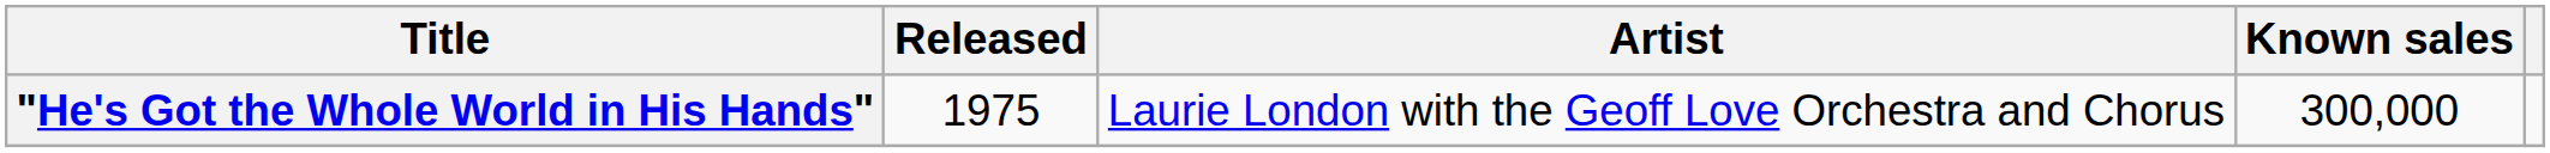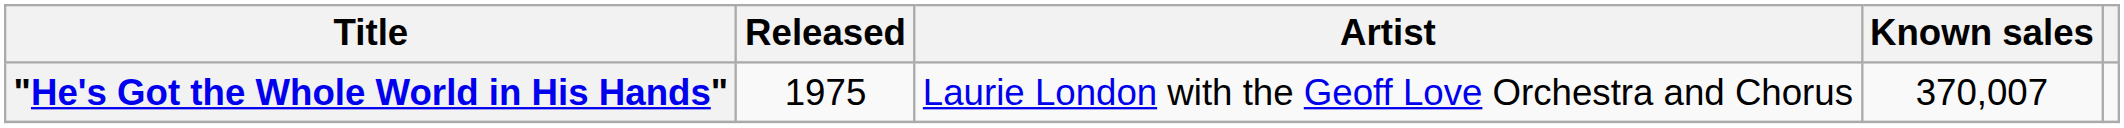 <table class="wikitable plainrowheaders" style="text-align:center;">
 <tr>
 <th>Title</th>
 <th>Released</th>
 <th>Artist</th>
 <th>Known sales</th>
 <th></th>
 </tr>
 <tr>
 <th scope="row">"<a href='#'>He's Got the Whole World in His Hands</a>"</th>
 <td>1975</td>
 <td><a href='#'>Laurie London</a> with the <a href='#'>Geoff Love</a> Orchestra and Chorus</td>
-<td>300,000</td>
+<td>370,007</td>
 <td></td>
 </tr>
 <tr>
 </tr>
 </table>
